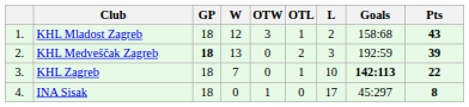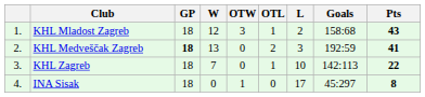 <table class="wikitable">
 <tr>
 <th width="30"></th>
 <th width="200">Club</th>
 <th width="30">GP</th>
 <th width="30">W</th>
 <th width="30">OTW</th>
 <th width="30">OTL</th>
 <th width="30">L</th>
 <th width="70">Goals</th>
 <th width="70">Pts</th>
 </tr>
 <tr bgcolor="#e6fae6" align="center">
 <td>1.</td>
 <td align="left"><a href='#'>KHL Mladost Zagreb</a></td>
 <td>18</td>
 <td>12</td>
 <td>3</td>
 <td>1</td>
 <td>2</td>
 <td>158:68</td>
 <td><strong>43</strong></td>
 </tr>
 <tr bgcolor="#e6fae6" align="center">
 <td>2.</td>
 <td align="left"><a href='#'>KHL Medveščak Zagreb</a></td>
 <td><strong>18</strong></td>
 <td>13</td>
 <td>0</td>
 <td>2</td>
 <td>3</td>
 <td>192:59</td>
-<td><strong>39</strong></td>
+<td><strong>41</strong></td>
 </tr>
 <tr bgcolor="#e6fae6" align="center">
 <td>3.</td>
 <td align="left"><a href='#'>KHL Zagreb</a></td>
 <td>18</td>
 <td>7</td>
 <td>0</td>
 <td>1</td>
 <td>10</td>
-<td><strong>142:113</strong></td>
+<td>142:113</td>
 <td><strong>22</strong></td>
 </tr>
 <tr bgcolor="#e6fae6" align="center">
 <td>4.</td>
 <td align="left"><a href='#'>INA Sisak</a></td>
 <td>18</td>
 <td>0</td>
 <td>1</td>
 <td>0</td>
 <td>17</td>
 <td>45:297</td>
 <td><strong>8</strong></td>
 </tr>
 </table>
